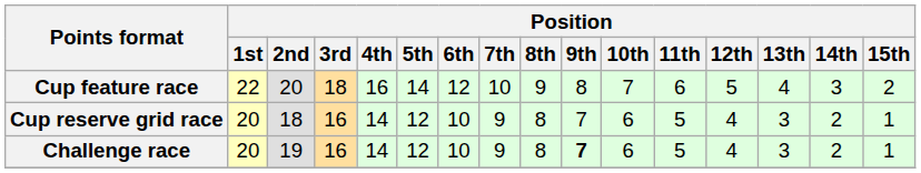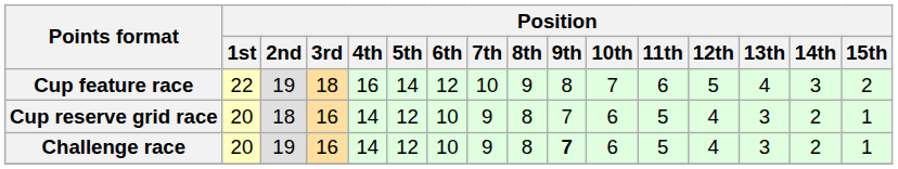 <table class="wikitable" style="font-size:85%; text-align:center">
 <tr style="background:#f9f9f9">
 <th rowspan="2">Points format</th>
 <th colspan="15">Position</th>
 </tr>
 <tr>
 <th>1st</th>
 <th>2nd</th>
 <th>3rd</th>
 <th>4th</th>
 <th>5th</th>
 <th>6th</th>
 <th>7th</th>
 <th>8th</th>
 <th>9th</th>
 <th>10th</th>
 <th>11th</th>
 <th>12th</th>
 <th>13th</th>
 <th>14th</th>
 <th>15th</th>
 </tr>
 <tr>
 <th>Cup feature race</th>
 <td style="background:#ffffbf;">22</td>
-<td style="background:#dfdfdf;">20</td>
+<td style="background:#dfdfdf;">19</td>
 <td style="background:#ffdf9f;">18</td>
 <td style="background:#dfffdf;">16</td>
 <td style="background:#dfffdf;">14</td>
 <td style="background:#dfffdf;">12</td>
 <td style="background:#dfffdf;">10</td>
 <td style="background:#dfffdf;">9</td>
 <td style="background:#dfffdf;">8</td>
 <td style="background:#dfffdf;">7</td>
 <td style="background:#dfffdf;">6</td>
 <td style="background:#dfffdf;">5</td>
 <td style="background:#dfffdf;">4</td>
 <td style="background:#dfffdf;">3</td>
 <td style="background:#dfffdf;">2</td>
 </tr>
 <tr>
 <th>Cup reserve grid race</th>
 <td style="background:#ffffbf;">20</td>
 <td style="background:#dfdfdf;">18</td>
 <td style="background:#ffdf9f;">16</td>
 <td style="background:#dfffdf;">14</td>
 <td style="background:#dfffdf;">12</td>
 <td style="background:#dfffdf;">10</td>
 <td style="background:#dfffdf;">9</td>
 <td style="background:#dfffdf;">8</td>
 <td style="background:#dfffdf;">7</td>
 <td style="background:#dfffdf;">6</td>
 <td style="background:#dfffdf;">5</td>
 <td style="background:#dfffdf;">4</td>
 <td style="background:#dfffdf;">3</td>
 <td style="background:#dfffdf;">2</td>
 <td style="background:#dfffdf;">1</td>
 </tr>
 <tr>
 <th>Challenge race</th>
 <td style="background:#ffffbf;">20</td>
 <td style="background:#dfdfdf;">19</td>
 <td style="background:#ffdf9f;">16</td>
 <td style="background:#dfffdf;">14</td>
 <td style="background:#dfffdf;">12</td>
 <td style="background:#dfffdf;">10</td>
 <td style="background:#dfffdf;">9</td>
 <td style="background:#dfffdf;">8</td>
 <td style="background:#dfffdf;"><strong>7</strong></td>
 <td style="background:#dfffdf;">6</td>
 <td style="background:#dfffdf;">5</td>
 <td style="background:#dfffdf;">4</td>
 <td style="background:#dfffdf;">3</td>
 <td style="background:#dfffdf;">2</td>
 <td style="background:#dfffdf;">1</td>
 </tr>
 <tr>
 </tr>
 </table>
